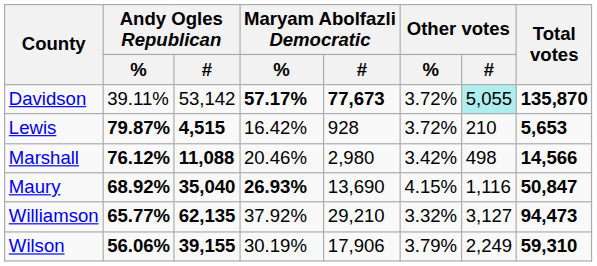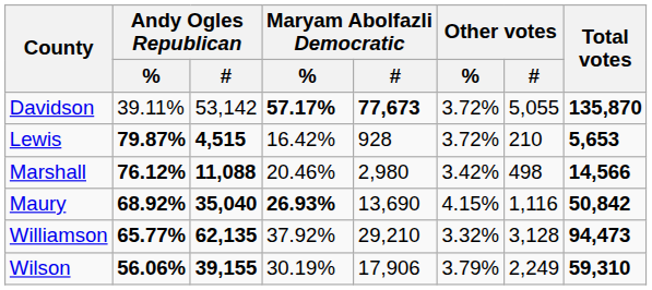 <table class="wikitable sortable">
 <tr>
 <th colspan="1" rowspan="2" style="text-align:center">County</th>
 <th colspan="2" >Andy Ogles<br><em>Republican</em></th>
 <th colspan="2" >Maryam Abolfazli<br><em>Democratic</em></th>
 <th colspan="2" style="text-align: center;">Other votes</th>
 <th colspan="1" rowspan="2" style="text-align: center;">Total<br>votes</th>
 </tr>
 <tr>
 <th colspan="1" >%</th>
 <th colspan="1" >#</th>
 <th colspan="1" >%</th>
 <th colspan="1" >#</th>
 <th colspan="1" style="text-align: center;">%</th>
 <th colspan="1" style="text-align: center;">#</th>
 </tr>
 <tr>
 <td><a href='#'>Davidson</a></td>
 <td>39.11%</td>
 <td>53,142</td>
 <td><strong>57.17%</strong></td>
 <td><strong>77,673</strong></td>
 <td>3.72%</td>
-<td style="background: paleturquoise;">5,055</td>
+<td>5,055</td>
 <td><strong>135,870</strong></td>
 </tr>
 <tr>
 <td><a href='#'>Lewis</a></td>
 <td><strong>79.87%</strong></td>
 <td><strong>4,515</strong></td>
 <td>16.42%</td>
 <td>928</td>
 <td>3.72%</td>
 <td>210</td>
 <td><strong>5,653</strong></td>
 </tr>
 <tr>
 <td><a href='#'>Marshall</a></td>
 <td><strong>76.12%</strong></td>
 <td><strong>11,088</strong></td>
 <td>20.46%</td>
 <td>2,980</td>
 <td>3.42%</td>
 <td>498</td>
 <td><strong>14,566</strong></td>
 </tr>
 <tr>
 <td><a href='#'>Maury</a></td>
 <td><strong>68.92%</strong></td>
 <td><strong>35,040</strong></td>
 <td><strong>26.93%</strong></td>
 <td>13,690</td>
 <td>4.15%</td>
 <td>1,116</td>
-<td><strong>50,847</strong></td>
+<td><strong>50,842</strong></td>
 </tr>
 <tr>
 <td><a href='#'>Williamson</a></td>
 <td><strong>65.77%</strong></td>
 <td><strong>62,135</strong></td>
 <td>37.92%</td>
 <td>29,210</td>
 <td>3.32%</td>
-<td>3,127</td>
+<td>3,128</td>
 <td><strong>94,473</strong></td>
 </tr>
 <tr>
 <td><a href='#'>Wilson</a></td>
 <td><strong>56.06%</strong></td>
 <td><strong>39,155</strong></td>
 <td>30.19%</td>
 <td>17,906</td>
 <td>3.79%</td>
 <td>2,249</td>
 <td><strong>59,310</strong></td>
 </tr>
 </table>
